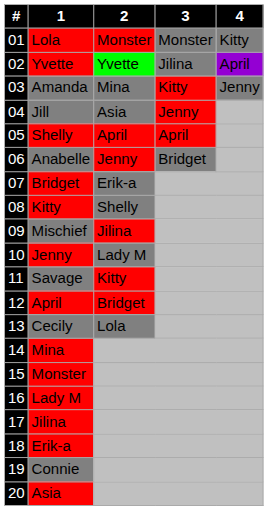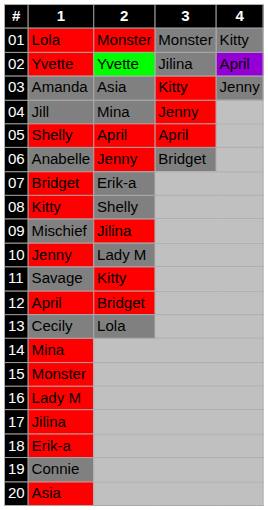 <table class="wikitable">
 <tr>
 <th style="background-color:black;color:white;">#</th>
 <th style="background-color:black;color:white;">1</th>
 <th style="background-color:black;color:white;">2</th>
 <th style="background-color:black;color:white;">3</th>
 <th style="background-color:black;color:white;">4</th>
 </tr>
 <tr>
 <td style="background-color:black;color:white;">01</td>
 <td style="background-color:red;color:black;">Lola</td>
 <td style="background-color:red;color:black;">Monster</td>
 <td style="background-color:gray;color:black;">Monster</td>
 <td style="background-color:gray;color:black;">Kitty</td>
 </tr>
 <tr>
 <td style="background-color:black;color:white;">02</td>
 <td style="background-color:red;color:black;">Yvette</td>
 <td style="background-color:lime;color:black;">Yvette</td>
 <td style="background-color:gray;color:black;">Jilina</td>
 <td style="background-color:darkviolet;color:black;">April</td>
 </tr>
 <tr>
 <td style="background-color:black;color:white;">03</td>
 <td style="background-color:gray;color:black;">Amanda</td>
-<td style="background-color:gray;color:black;">Mina</td>
+<td style="background-color:gray;color:black;">Asia</td>
 <td style="background-color:red;color:black;">Kitty</td>
 <td style="background-color:gray;color:black;">Jenny</td>
 </tr>
 <tr>
 <td style="background-color:black;color:white;">04</td>
 <td style="background-color:gray;color:black;">Jill</td>
-<td style="background-color:gray;color:black;">Asia</td>
+<td style="background-color:gray;color:black;">Mina</td>
 <td style="background-color:red;color:black;">Jenny</td>
 <td style="background:silver;" colspan=1></td>
 </tr>
 <tr>
 <td style="background-color:black;color:white;">05</td>
 <td style="background-color:red;color:black;">Shelly</td>
 <td style="background-color:red;color:black;">April</td>
 <td style="background-color:red;color:black;">April</td>
 <td style="background:silver;" colspan=1></td>
 </tr>
 <tr>
 <td style="background-color:black;color:white;">06</td>
 <td style="background-color:gray;color:black;">Anabelle</td>
 <td style="background-color:red;color:black;">Jenny</td>
 <td style="background-color:gray;color:black;">Bridget</td>
 <td style="background:silver;" colspan=1></td>
 </tr>
 <tr>
 <td style="background-color:black;color:white;">07</td>
 <td style="background-color:red;color:black;">Bridget</td>
 <td style="background-color:gray;color:black;">Erik-a</td>
 <td style="background:silver;" colspan=2></td>
 </tr>
 <tr>
 <td style="background-color:black;color:white;">08</td>
 <td style="background-color:red;color:black;">Kitty</td>
 <td style="background-color:gray;color:black;">Shelly</td>
 <td style="background:silver;" colspan=2></td>
 </tr>
 <tr>
 <td style="background-color:black;color:white;">09</td>
 <td style="background-color:gray;color:black;">Mischief</td>
 <td style="background-color:red;color:black;">Jilina</td>
 <td style="background:silver;" colspan=2></td>
 </tr>
 <tr>
 <td style="background-color:black;color:white;">10</td>
 <td style="background-color:red;color:black;">Jenny</td>
 <td style="background-color:gray;color:black;">Lady M</td>
 <td style="background:silver;" colspan=2></td>
 </tr>
 <tr>
 <td style="background-color:black;color:white;">11</td>
 <td style="background-color:gray;color:black;">Savage</td>
 <td style="background-color:red;color:black;">Kitty</td>
 <td style="background:silver;" colspan=2></td>
 </tr>
 <tr>
 <td style="background-color:black;color:white;">12</td>
 <td style="background-color:red;color:black;">April</td>
 <td style="background-color:red;color:black;">Bridget</td>
 <td style="background:silver;" colspan=2></td>
 </tr>
 <tr>
 <td style="background-color:black;color:white;">13</td>
 <td style="background-color:gray;color:black;">Cecily</td>
 <td style="background-color:gray;color:black;">Lola</td>
 <td style="background:silver;" colspan=2></td>
 </tr>
 <tr>
 <td style="background-color:black;color:white;">14</td>
 <td style="background-color:red;color:black;">Mina</td>
 <td style="background:silver;" colspan=3></td>
 </tr>
 <tr>
 <td style="background-color:black;color:white;">15</td>
 <td style="background-color:red;color:black;">Monster</td>
 <td style="background:silver;" colspan=3></td>
 </tr>
 <tr>
 <td style="background-color:black;color:white;">16</td>
 <td style="background-color:red;color:black;">Lady M</td>
 <td style="background:silver;" colspan=3></td>
 </tr>
 <tr>
 <td style="background-color:black;color:white;">17</td>
 <td style="background-color:red;color:black;">Jilina</td>
 <td style="background:silver;" colspan=3></td>
 </tr>
 <tr>
 <td style="background-color:black;color:white;">18</td>
 <td style="background-color:red;color:black;">Erik-a</td>
 <td style="background:silver;" colspan=3></td>
 </tr>
 <tr>
 <td style="background-color:black;color:white;">19</td>
 <td style="background-color:gray;color:black;">Connie</td>
 <td style="background:silver;" colspan=3></td>
 </tr>
 <tr>
 <td style="background-color:black;color:white;">20</td>
 <td style="background-color:red;color:black;">Asia</td>
 <td style="background:silver;" colspan=3></td>
 </tr>
 <tr>
 </tr>
 </table>
